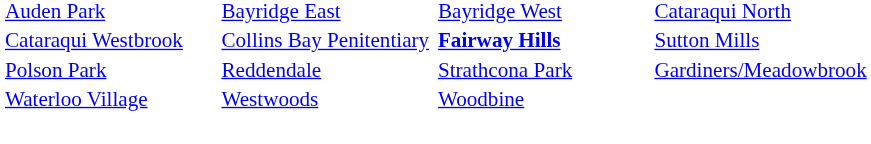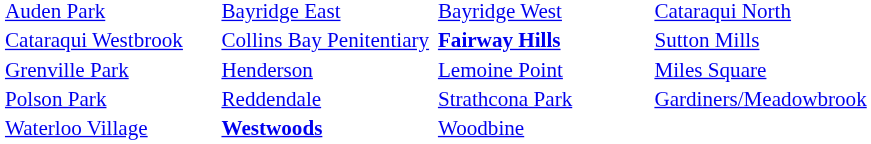 <table>
 <tr>
 <td width="160px"><a href='#'>Auden Park</a></td>
 <td width="160px"><a href='#'>Bayridge East</a></td>
 <td width="160px"><a href='#'>Bayridge West</a></td>
 <td width="160px"><a href='#'>Cataraqui North</a></td>
 </tr>
 <tr>
 <td><a href='#'>Cataraqui Westbrook</a></td>
 <td><a href='#'>Collins Bay Penitentiary</a></td>
 <td><strong><a href='#'>Fairway Hills</a></strong></td>
 <td><a href='#'>Sutton Mills</a></td>
 </tr>
 <tr>
+<td><a href='#'>Grenville Park</a></td>
+<td><a href='#'>Henderson</a></td>
+<td><a href='#'>Lemoine Point</a></td>
+<td><a href='#'>Miles Square</a></td>
+</tr>
+<tr>
 <td><a href='#'>Polson Park</a></td>
 <td><a href='#'>Reddendale</a></td>
 <td><a href='#'>Strathcona Park</a></td>
 <td><a href='#'>Gardiners/Meadowbrook</a></td>
 </tr>
 <tr>
 <td><a href='#'>Waterloo Village</a></td>
-<td><a href='#'>Westwoods</a></td>
+<td><strong><a href='#'>Westwoods</a></strong></td>
 <td><a href='#'>Woodbine</a></td>
 </tr>
 </table>
